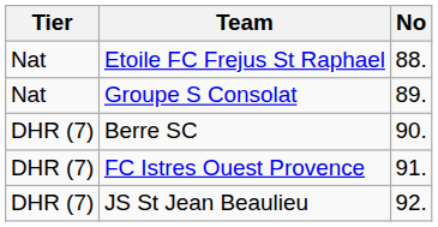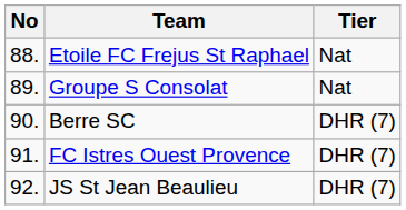 <table class="wikitable" style="text-align: left">
 <tr>
+<th>No</th>
+<th>Team</th>
 <th>Tier</th>
-<th>Team</th>
-<th>No</th>
 </tr>
 <tr>
+<td>88.</td>
+<td><a href='#'>Etoile FC Frejus St Raphael</a></td>
 <td>Nat</td>
-<td><a href='#'>Etoile FC Frejus St Raphael</a></td>
-<td>88.</td>
 </tr>
 <tr>
+<td>89.</td>
+<td><a href='#'>Groupe S Consolat</a></td>
 <td>Nat</td>
-<td><a href='#'>Groupe S Consolat</a></td>
-<td>89.</td>
 </tr>
 <tr>
+<td>90.</td>
+<td>Berre SC</td>
 <td>DHR (7)</td>
-<td>Berre SC</td>
-<td>90.</td>
 </tr>
 <tr>
+<td>91.</td>
+<td><a href='#'>FC Istres Ouest Provence</a></td>
 <td>DHR (7)</td>
-<td><a href='#'>FC Istres Ouest Provence</a></td>
-<td>91.</td>
 </tr>
 <tr>
+<td>92.</td>
+<td>JS St Jean Beaulieu</td>
 <td>DHR (7)</td>
-<td>JS St Jean Beaulieu</td>
-<td>92.</td>
 </tr>
 </table>
